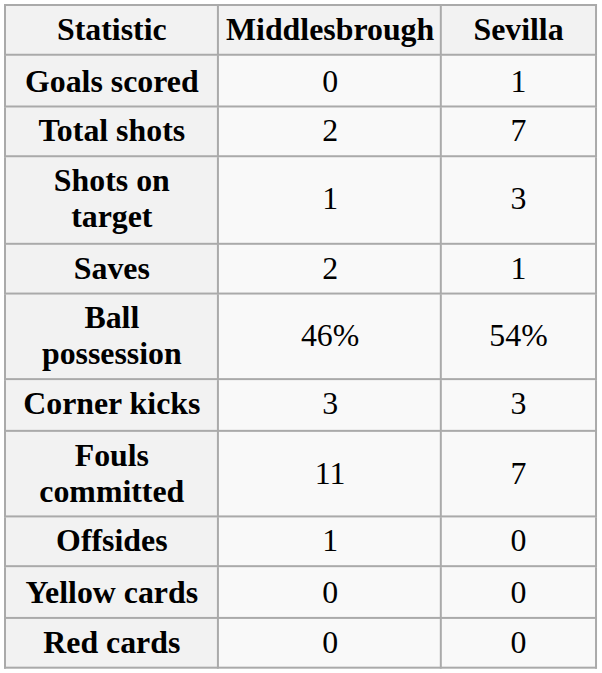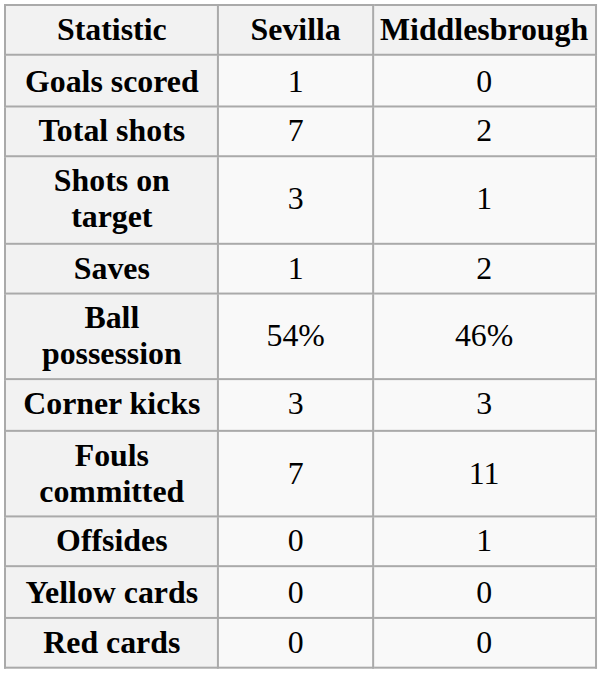 <table class="wikitable plainrowheaders" style="text-align:center">
 <tr>
 <th scope="col" style="width:100px">Statistic</th>
+<th scope="col" style="width:70px">Sevilla</th>
 <th scope="col" style="width:70px">Middlesbrough</th>
-<th scope="col" style="width:70px">Sevilla</th>
 </tr>
 <tr>
 <th scope=row>Goals scored</th>
+<td>1</td>
 <td>0</td>
+</tr>
+<tr>
+<th scope=row>Total shots</th>
+<td>7</td>
+<td>2</td>
+</tr>
+<tr>
+<th scope=row>Shots on target</th>
+<td>3</td>
 <td>1</td>
 </tr>
 <tr>
-<th scope=row>Total shots</th>
+<th scope=row>Saves</th>
+<td>1</td>
 <td>2</td>
-<td>7</td>
-</tr>
-<tr>
-<th scope=row>Shots on target</th>
-<td>1</td>
-<td>3</td>
-</tr>
-<tr>
-<th scope=row>Saves</th>
-<td>2</td>
-<td>1</td>
 </tr>
 <tr>
 <th scope=row>Ball possession</th>
+<td>54%</td>
 <td>46%</td>
-<td>54%</td>
 </tr>
 <tr>
 <th scope=row>Corner kicks</th>
 <td>3</td>
 <td>3</td>
 </tr>
 <tr>
 <th scope=row>Fouls committed</th>
+<td>7</td>
 <td>11</td>
-<td>7</td>
 </tr>
 <tr>
 <th scope=row>Offsides</th>
+<td>0</td>
 <td>1</td>
-<td>0</td>
 </tr>
 <tr>
 <th scope=row>Yellow cards</th>
 <td>0</td>
 <td>0</td>
 </tr>
 <tr>
 <th scope=row>Red cards</th>
 <td>0</td>
 <td>0</td>
 </tr>
 </table>
